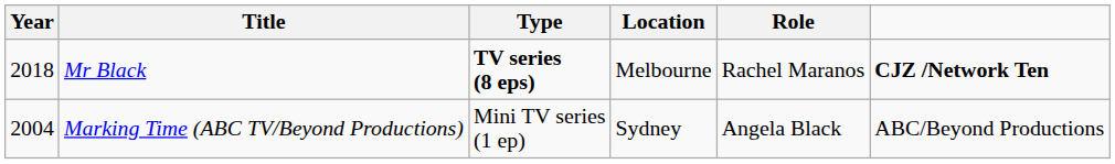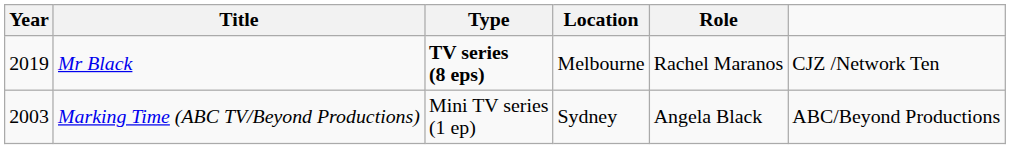 <table class="wikitable">
 <tr>
 <th>Year</th>
 <th>Title</th>
 <th>Type</th>
 <th>Location</th>
 <th>Role</th>
 <td></td>
 </tr>
 <tr>
-<td>2018</td>
+<td>2019</td>
 <td><em><a href='#'>Mr Black</a></em></td>
 <td><strong>TV series<br>(8 eps)</strong></td>
 <td>Melbourne</td>
 <td>Rachel Maranos</td>
-<td><strong>CJZ /Network Ten</strong></td>
+<td>CJZ /Network Ten</td>
 </tr>
 <tr>
-<td>2004</td>
+<td>2003</td>
 <td><em><a href='#'>Marking Time</a> (ABC TV/Beyond Productions)</em></td>
 <td>Mini TV series<br>(1 ep)</td>
 <td>Sydney</td>
 <td>Angela Black</td>
 <td>ABC/Beyond Productions</td>
 </tr>
 </table>
